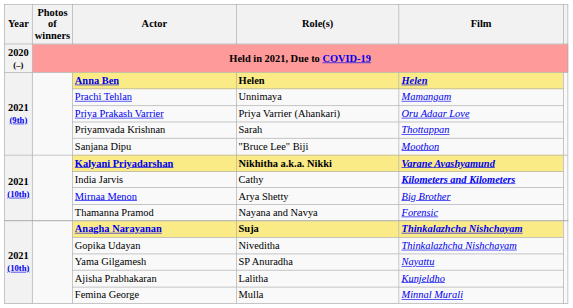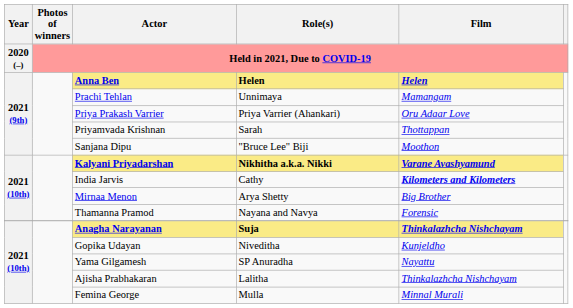 <table class="wikitable sortable" style="text-align:left;">
 <tr>
 <th scope="col" style="width:5%;text-align:center;">Year</th>
 <th scope="col" style="width:3%;text-align:center;">Photos of winners</th>
 <th scope="col" style="width:30%;text-align:center;">Actor</th>
 <th scope="col" style="width:30%;text-align:center;">Role(s)</th>
 <th scope="col" style="width:30%;text-align:center;">Film</th>
 <th class="unsortable"></th>
 </tr>
 <tr>
 <th scope="row" rowspan="1" style="text-align:center">2020<br><small>(–)</small></th>
 <td bgcolor=#ff9a9a colspan="5" style="text-align:center"><strong>Held in 2021, Due to <a href='#'>COVID-19</a></strong></td>
 </tr>
 <tr>
 <th scope="row" rowspan="5" style="text-align:center">2021 <br><small><a href='#'>(9th)</a></small></th>
 <td rowspan="5" style="text-align:center"></td>
 <td style="background:#FAEB86;"><strong><a href='#'>Anna Ben</a></strong> </td>
 <td style="background:#FAEB86;"><strong>Helen</strong></td>
 <td style="background:#FAEB86;"><strong><em><a href='#'>Helen</a></em></strong></td>
 <td rowspan="5"><br></td>
 </tr>
 <tr>
 <td><a href='#'>Prachi Tehlan</a></td>
 <td>Unnimaya</td>
 <td><em><a href='#'>Mamangam</a></em></td>
 </tr>
 <tr>
 <td><a href='#'>Priya Prakash Varrier</a></td>
 <td>Priya Varrier (Ahankari)</td>
 <td><em><a href='#'>Oru Adaar Love</a></em></td>
 </tr>
 <tr>
 <td>Priyamvada Krishnan</td>
 <td>Sarah</td>
 <td><em><a href='#'>Thottappan</a></em></td>
 </tr>
 <tr>
 <td>Sanjana Dipu</td>
 <td>"Bruce Lee" Biji</td>
 <td><em><a href='#'>Moothon</a></em></td>
 </tr>
 <tr>
 <th scope="row" rowspan="4" style="text-align:center">2021 <br><small><a href='#'>(10th)</a></small></th>
 <td rowspan="4" style="text-align:center"></td>
 <td style="background:#FAEB86;"><strong><a href='#'>Kalyani Priyadarshan</a></strong> </td>
 <td style="background:#FAEB86;"><strong>Nikhitha a.k.a. Nikki</strong></td>
 <td style="background:#FAEB86;"><strong><em><a href='#'>Varane Avashyamund</a></em></strong></td>
 <td rowspan="4"><br></td>
 </tr>
 <tr>
 <td>India Jarvis</td>
 <td>Cathy</td>
 <td><strong><em><a href='#'>Kilometers and Kilometers</a></em></strong></td>
 </tr>
 <tr>
 <td><a href='#'>Mirnaa Menon</a></td>
 <td>Arya Shetty</td>
 <td><em><a href='#'>Big Brother</a></em></td>
 </tr>
 <tr>
 <td>Thamanna Pramod</td>
 <td>Nayana and Navya</td>
 <td><em><a href='#'>Forensic</a></em></td>
 </tr>
 <tr>
 </tr>
 <tr>
 <th scope="row" rowspan="5" style="text-align:center">2021 <br><small><a href='#'>(10th)</a></small></th>
 <td rowspan="5" style="text-align:center"></td>
 <td style="background:#FAEB86;"><strong><a href='#'>Anagha Narayanan</a></strong> </td>
 <td style="background:#FAEB86;"><strong>Suja</strong></td>
 <td style="background:#FAEB86;"><strong><em><a href='#'>Thinkalazhcha Nishchayam</a></em></strong></td>
 <td rowspan="5"></td>
 </tr>
 <tr>
 <td>Gopika Udayan</td>
 <td>Niveditha</td>
-<td><em><a href='#'>Thinkalazhcha Nishchayam</a></em></td>
+<td><em><a href='#'>Kunjeldho</a></em></td>
 </tr>
 <tr>
 <td>Yama Gilgamesh</td>
 <td>SP Anuradha</td>
 <td><em><a href='#'>Nayattu</a></em></td>
 </tr>
 <tr>
 <td>Ajisha Prabhakaran</td>
 <td>Lalitha</td>
-<td><em><a href='#'>Kunjeldho</a></em></td>
+<td><em><a href='#'>Thinkalazhcha Nishchayam</a></em></td>
 </tr>
 <tr>
 <td>Femina George</td>
 <td>Mulla</td>
 <td><em><a href='#'>Minnal Murali</a></em></td>
 </tr>
 </table>
